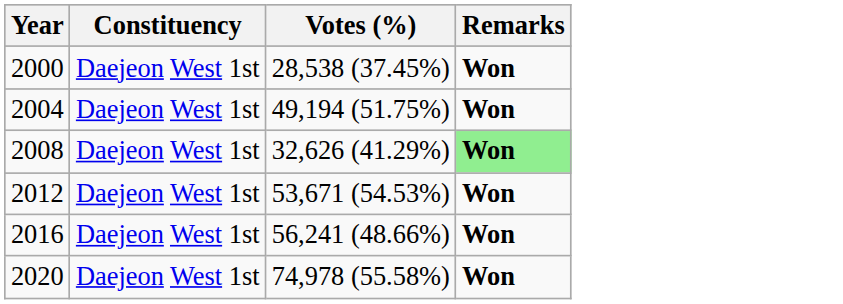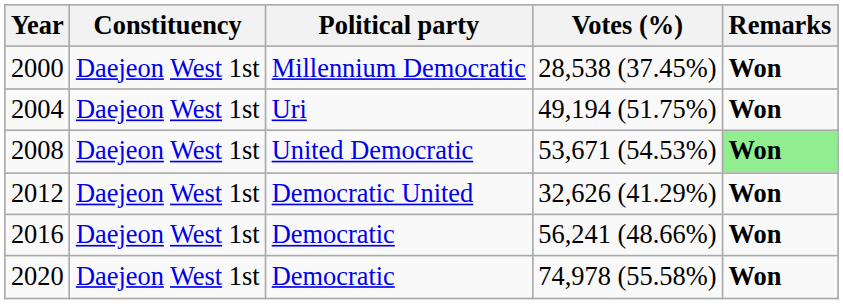 <table class="wikitable">
 <tr>
 <th>Year</th>
 <th>Constituency</th>
+<th>Political party</th>
 <th>Votes (%)</th>
 <th>Remarks</th>
 </tr>
 <tr>
 <td>2000</td>
 <td><a href='#'>Daejeon</a> <a href='#'>West</a> 1st</td>
+<td><a href='#'>Millennium Democratic</a></td>
 <td>28,538 (37.45%)</td>
 <td><strong>Won</strong></td>
 </tr>
 <tr>
 <td>2004</td>
 <td><a href='#'>Daejeon</a> <a href='#'>West</a> 1st</td>
+<td><a href='#'>Uri</a></td>
 <td>49,194 (51.75%)</td>
 <td><strong>Won</strong></td>
 </tr>
 <tr>
 <td>2008</td>
 <td><a href='#'>Daejeon</a> <a href='#'>West</a> 1st</td>
-<td>32,626 (41.29%)</td>
+<td><a href='#'>United Democratic</a></td>
+<td>53,671 (54.53%)</td>
 <td style="background: lightgreen;"><strong>Won</strong></td>
 </tr>
 <tr>
 <td>2012</td>
 <td><a href='#'>Daejeon</a> <a href='#'>West</a> 1st</td>
-<td>53,671 (54.53%)</td>
+<td><a href='#'>Democratic United</a></td>
+<td>32,626 (41.29%)</td>
 <td><strong>Won</strong></td>
 </tr>
 <tr>
 <td>2016</td>
 <td><a href='#'>Daejeon</a> <a href='#'>West</a> 1st</td>
+<td><a href='#'>Democratic</a></td>
 <td>56,241 (48.66%)</td>
 <td><strong>Won</strong></td>
 </tr>
 <tr>
 <td>2020</td>
 <td><a href='#'>Daejeon</a> <a href='#'>West</a> 1st</td>
+<td><a href='#'>Democratic</a></td>
 <td>74,978 (55.58%)</td>
 <td><strong>Won</strong></td>
 </tr>
 </table>
